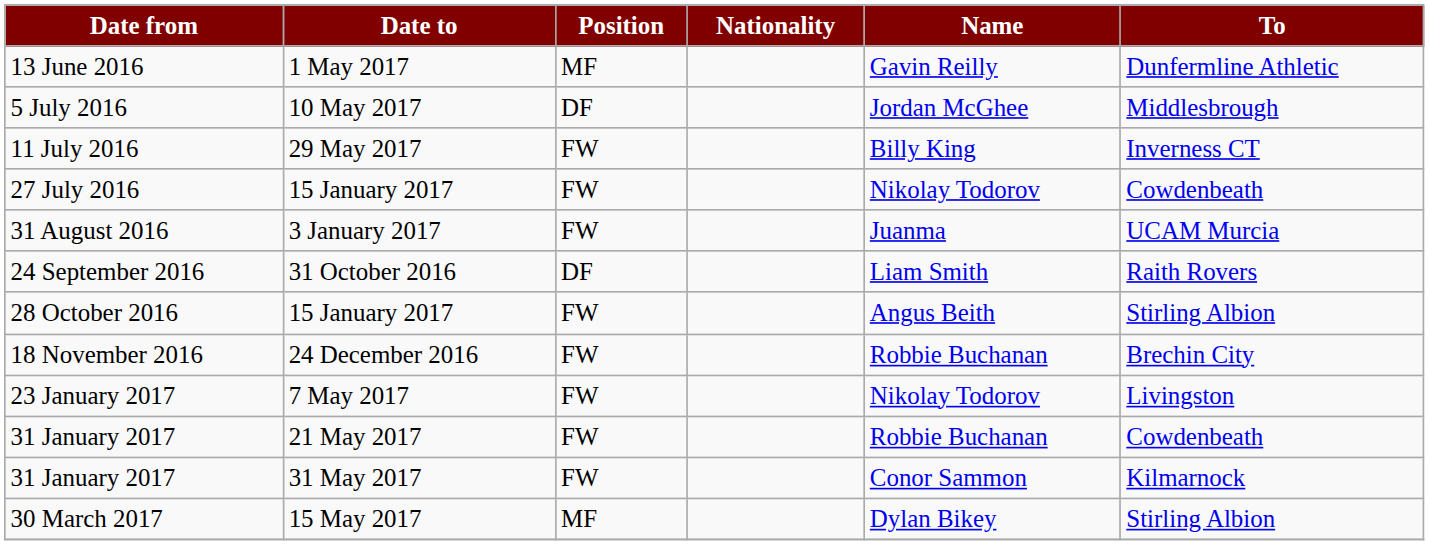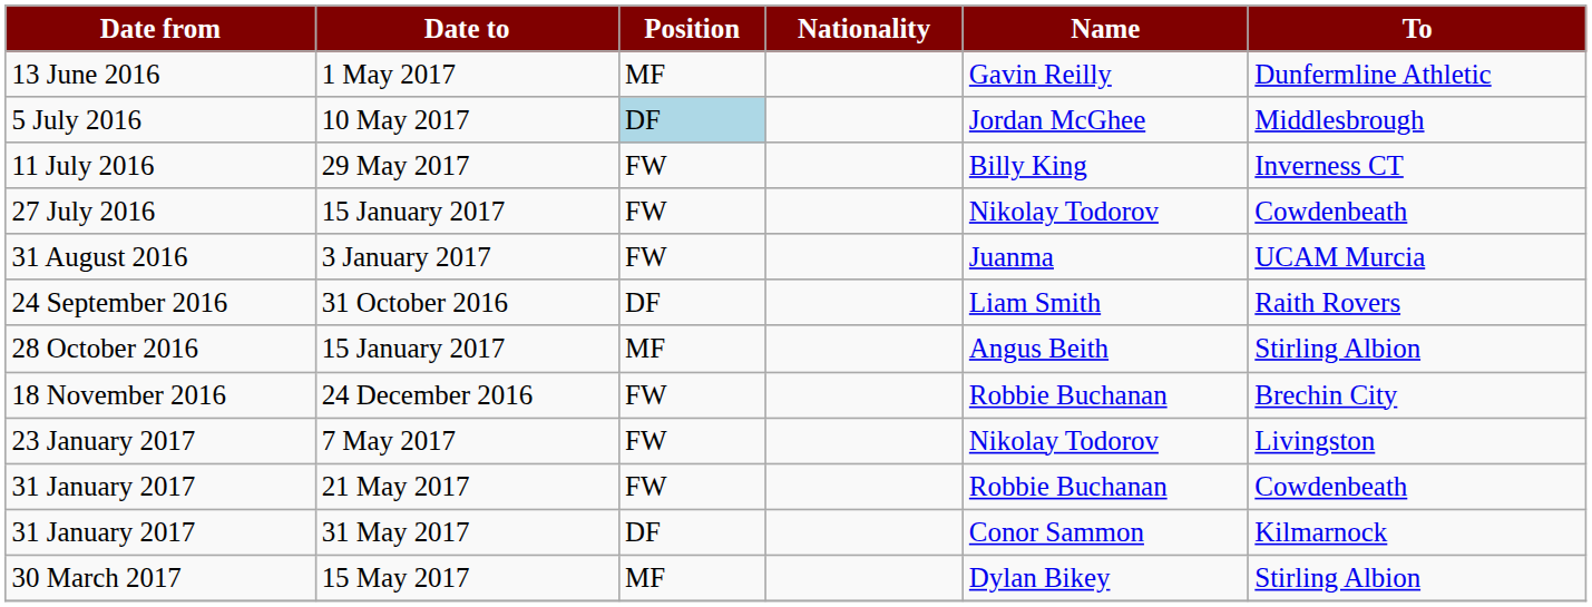 <table class="wikitable" style="text-align:left; font-size:95%;width:98%;">
 <tr>
 <th style="background:maroon; color:white;">Date from</th>
 <th style="background:maroon; color:white;">Date to</th>
 <th style="background:maroon; color:white;">Position</th>
 <th style="background:maroon; color:white;">Nationality</th>
 <th style="background:maroon; color:white;">Name</th>
 <th style="background:maroon; color:white;">To</th>
 </tr>
 <tr>
 <td>13 June 2016</td>
 <td>1 May 2017</td>
 <td>MF</td>
 <td></td>
 <td><a href='#'>Gavin Reilly</a></td>
 <td> <a href='#'>Dunfermline Athletic</a></td>
 </tr>
 <tr>
 <td>5 July 2016</td>
 <td>10 May 2017</td>
-<td>DF</td>
+<td style="background: lightblue;">DF</td>
 <td></td>
 <td><a href='#'>Jordan McGhee</a></td>
 <td> <a href='#'>Middlesbrough</a></td>
 </tr>
 <tr>
 <td>11 July 2016</td>
 <td>29 May 2017</td>
 <td>FW</td>
 <td></td>
 <td><a href='#'>Billy King</a></td>
 <td> <a href='#'>Inverness CT</a></td>
 </tr>
 <tr>
 <td>27 July 2016</td>
 <td>15 January 2017</td>
 <td>FW</td>
 <td></td>
 <td><a href='#'>Nikolay Todorov</a></td>
 <td> <a href='#'>Cowdenbeath</a></td>
 </tr>
 <tr>
 <td>31 August 2016</td>
 <td>3 January 2017</td>
 <td>FW</td>
 <td></td>
 <td><a href='#'>Juanma</a></td>
 <td> <a href='#'>UCAM Murcia</a></td>
 </tr>
 <tr>
 <td>24 September 2016</td>
 <td>31 October 2016</td>
 <td>DF</td>
 <td></td>
 <td><a href='#'>Liam Smith</a></td>
 <td> <a href='#'>Raith Rovers</a></td>
 </tr>
 <tr>
 <td>28 October 2016</td>
 <td>15 January 2017</td>
-<td>FW</td>
+<td>MF</td>
 <td></td>
 <td><a href='#'>Angus Beith</a></td>
 <td> <a href='#'>Stirling Albion</a></td>
 </tr>
 <tr>
 <td>18 November 2016</td>
 <td>24 December 2016</td>
 <td>FW</td>
 <td></td>
 <td><a href='#'>Robbie Buchanan</a></td>
 <td> <a href='#'>Brechin City</a></td>
 </tr>
 <tr>
 <td>23 January 2017</td>
 <td>7 May 2017</td>
 <td>FW</td>
 <td></td>
 <td><a href='#'>Nikolay Todorov</a></td>
 <td> <a href='#'>Livingston</a></td>
 </tr>
 <tr>
 <td>31 January 2017</td>
 <td>21 May 2017</td>
 <td>FW</td>
 <td></td>
 <td><a href='#'>Robbie Buchanan</a></td>
 <td> <a href='#'>Cowdenbeath</a></td>
 </tr>
 <tr>
 <td>31 January 2017</td>
 <td>31 May 2017</td>
-<td>FW</td>
+<td>DF</td>
 <td></td>
 <td><a href='#'>Conor Sammon</a></td>
 <td> <a href='#'>Kilmarnock</a></td>
 </tr>
 <tr>
 <td>30 March 2017</td>
 <td>15 May 2017</td>
 <td>MF</td>
 <td></td>
 <td><a href='#'>Dylan Bikey</a></td>
 <td> <a href='#'>Stirling Albion</a></td>
 </tr>
 <tr>
 </tr>
 </table>
